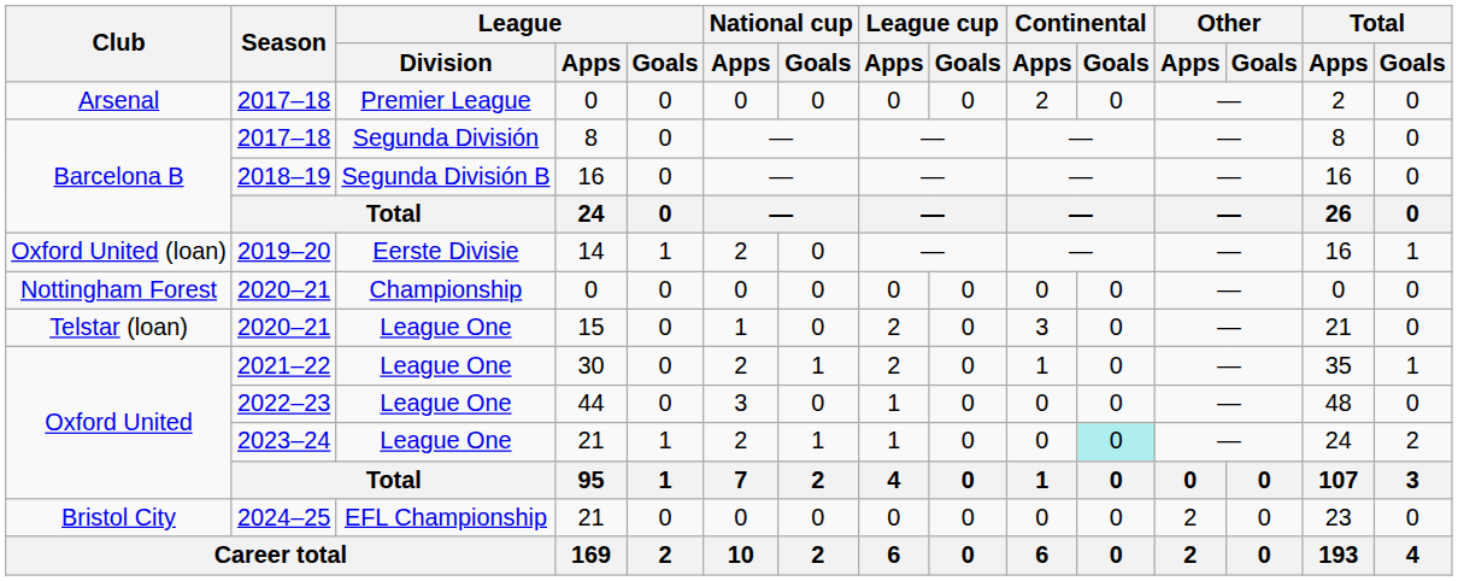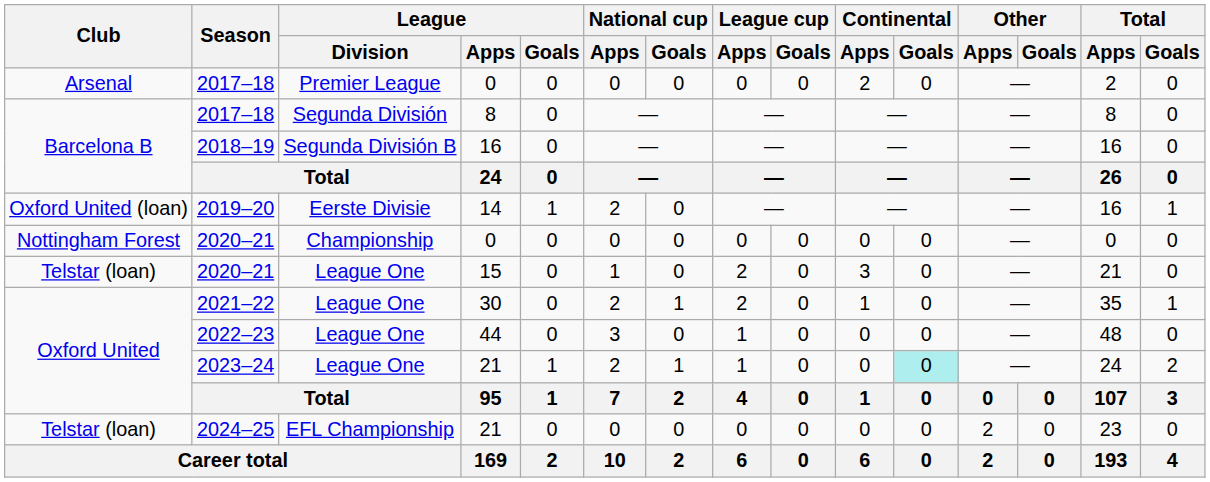 <table class="wikitable" style="text-align:center">
 <tr>
 <th rowspan="2">Club</th>
 <th rowspan="2">Season</th>
 <th colspan="3">League</th>
 <th colspan="2">National cup</th>
 <th colspan="2">League cup</th>
 <th colspan="2">Continental</th>
 <th colspan="2">Other</th>
 <th colspan="2">Total</th>
 </tr>
 <tr>
 <th>Division</th>
 <th>Apps</th>
 <th>Goals</th>
 <th>Apps</th>
 <th>Goals</th>
 <th>Apps</th>
 <th>Goals</th>
 <th>Apps</th>
 <th>Goals</th>
 <th>Apps</th>
 <th>Goals</th>
 <th>Apps</th>
 <th>Goals</th>
 </tr>
 <tr>
 <td><a href='#'>Arsenal</a></td>
 <td><a href='#'>2017–18</a></td>
 <td><a href='#'>Premier League</a></td>
 <td>0</td>
 <td>0</td>
 <td>0</td>
 <td>0</td>
 <td>0</td>
 <td>0</td>
 <td>2</td>
 <td>0</td>
 <td colspan="2">—</td>
 <td>2</td>
 <td>0</td>
 </tr>
 <tr>
 <td rowspan="3"><a href='#'>Barcelona B</a></td>
 <td><a href='#'>2017–18</a></td>
 <td><a href='#'>Segunda División</a></td>
 <td>8</td>
 <td>0</td>
 <td colspan=2>—</td>
 <td colspan="2">—</td>
 <td colspan="2">—</td>
 <td colspan="2">—</td>
 <td>8</td>
 <td>0</td>
 </tr>
 <tr>
 <td><a href='#'>2018–19</a></td>
 <td><a href='#'>Segunda División B</a></td>
 <td>16</td>
 <td>0</td>
 <td colspan=2>—</td>
 <td colspan="2">—</td>
 <td colspan="2">—</td>
 <td colspan="2">—</td>
 <td>16</td>
 <td>0</td>
 </tr>
 <tr>
 <th colspan="2">Total</th>
 <th>24</th>
 <th>0</th>
 <th colspan="2">—</th>
 <th colspan="2">—</th>
 <th colspan="2">—</th>
 <th colspan="2">—</th>
 <th>26</th>
 <th>0</th>
 </tr>
 <tr>
 <td><a href='#'>Oxford United</a> (loan)</td>
 <td><a href='#'>2019–20</a></td>
 <td><a href='#'>Eerste Divisie</a></td>
 <td>14</td>
 <td>1</td>
 <td>2</td>
 <td>0</td>
 <td colspan=2>—</td>
 <td colspan="2">—</td>
 <td colspan="2">—</td>
 <td>16</td>
 <td>1</td>
 </tr>
 <tr>
 <td><a href='#'>Nottingham Forest</a></td>
 <td><a href='#'>2020–21</a></td>
 <td><a href='#'>Championship</a></td>
 <td>0</td>
 <td>0</td>
 <td>0</td>
 <td>0</td>
 <td>0</td>
 <td>0</td>
 <td>0</td>
 <td>0</td>
 <td colspan="2">—</td>
 <td>0</td>
 <td>0</td>
 </tr>
 <tr>
 <td><a href='#'>Telstar</a> (loan)</td>
 <td><a href='#'>2020–21</a></td>
 <td><a href='#'>League One</a></td>
 <td>15</td>
 <td>0</td>
 <td>1</td>
 <td>0</td>
 <td>2</td>
 <td>0</td>
 <td>3</td>
 <td>0</td>
 <td colspan="2">—</td>
 <td>21</td>
 <td>0</td>
 </tr>
 <tr>
 <td rowspan="4"><a href='#'>Oxford United</a></td>
 <td><a href='#'>2021–22</a></td>
 <td><a href='#'>League One</a></td>
 <td>30</td>
 <td>0</td>
 <td>2</td>
 <td>1</td>
 <td>2</td>
 <td>0</td>
 <td>1</td>
 <td>0</td>
 <td colspan="2">—</td>
 <td>35</td>
 <td>1</td>
 </tr>
 <tr>
 <td><a href='#'>2022–23</a></td>
 <td><a href='#'>League One</a></td>
 <td>44</td>
 <td>0</td>
 <td>3</td>
 <td>0</td>
 <td>1</td>
 <td>0</td>
 <td>0</td>
 <td>0</td>
 <td colspan="2">—</td>
 <td>48</td>
 <td>0</td>
 </tr>
 <tr>
 <td><a href='#'>2023–24</a></td>
 <td><a href='#'>League One</a></td>
 <td>21</td>
 <td>1</td>
 <td>2</td>
 <td>1</td>
 <td>1</td>
 <td>0</td>
 <td>0</td>
 <td style="background: paleturquoise;">0</td>
 <td colspan="2">—</td>
 <td>24</td>
 <td>2</td>
 </tr>
 <tr>
 <th colspan="2">Total</th>
 <th>95</th>
 <th>1</th>
 <th>7</th>
 <th>2</th>
 <th>4</th>
 <th>0</th>
 <th>1</th>
 <th>0</th>
 <th>0</th>
 <th>0</th>
 <th>107</th>
 <th>3</th>
 </tr>
 <tr>
-<td><a href='#'>Bristol City</a></td>
+<td><a href='#'>Telstar</a> (loan)</td>
 <td><a href='#'>2024–25</a></td>
 <td><a href='#'>EFL Championship</a></td>
 <td>21</td>
 <td>0</td>
 <td>0</td>
 <td>0</td>
 <td>0</td>
 <td>0</td>
 <td>0</td>
 <td>0</td>
 <td>2</td>
 <td>0</td>
 <td>23</td>
 <td>0</td>
 </tr>
 <tr>
 <th colspan="3">Career total</th>
 <th>169</th>
 <th>2</th>
 <th>10</th>
 <th>2</th>
 <th>6</th>
 <th>0</th>
 <th>6</th>
 <th>0</th>
 <th>2</th>
 <th>0</th>
 <th>193</th>
 <th>4</th>
 </tr>
 </table>
